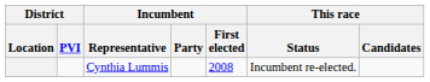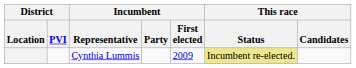 <table class="wikitable sortable">
 <tr valign=bottom>
 <th colspan=2>District</th>
 <th colspan=3>Incumbent</th>
 <th colspan=2>This race</th>
 </tr>
 <tr valign=bottom>
 <th>Location</th>
 <th><a href='#'>PVI</a></th>
 <th>Representative</th>
 <th>Party</th>
 <th>First<br>elected</th>
 <th>Status</th>
 <th>Candidates</th>
 </tr>
 <tr>
 <th></th>
 <td></td>
 <td><a href='#'>Cynthia Lummis</a></td>
 <td></td>
-<td><a href='#'>2008</a></td>
-<td>Incumbent re-elected.</td>
+<td><a href='#'>2009</a></td>
+<td style="background: khaki;">Incumbent re-elected.</td>
 <td nowrap></td>
 </tr>
 </table>
